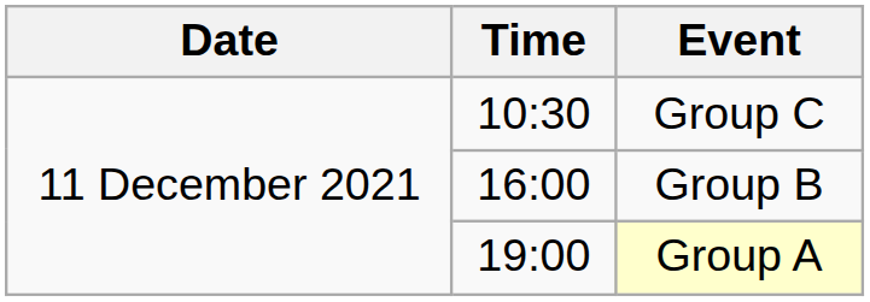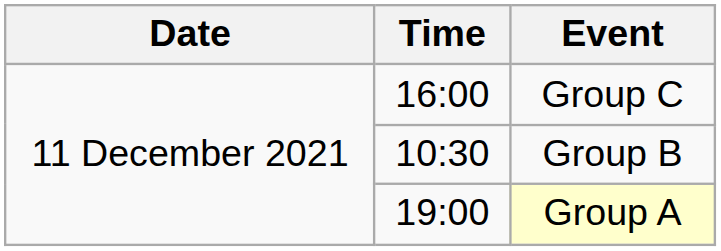 <table class = "wikitable" style="text-align:center;">
 <tr>
 <th width=150>Date</th>
 <th width=50>Time</th>
 <th width=80>Event</th>
 </tr>
 <tr>
 <td rowspan=3>11 December 2021</td>
-<td>10:30</td>
+<td>16:00</td>
 <td>Group C</td>
 </tr>
 <tr>
-<td>16:00</td>
+<td>10:30</td>
 <td>Group B</td>
 </tr>
 <tr>
 <td>19:00</td>
 <td bgcolor=ffffcc>Group A</td>
 </tr>
 </table>
